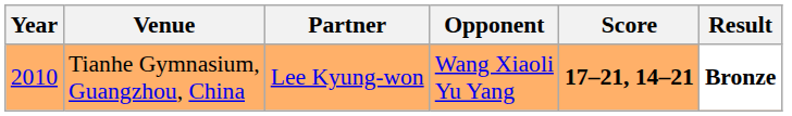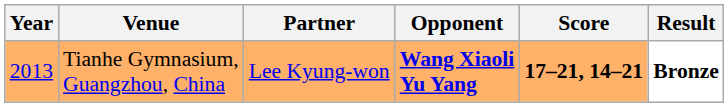 <table class="sortable wikitable" style="font-size: 90%;">
 <tr>
 <th>Year</th>
 <th>Venue</th>
 <th>Partner</th>
 <th>Opponent</th>
 <th>Score</th>
 <th>Result</th>
 </tr>
 <tr style="background:#FFB069">
-<td align="center"><a href='#'>2010</a></td>
+<td align="center"><a href='#'>2013</a></td>
 <td align="left">Tianhe Gymnasium,<br><a href='#'>Guangzhou</a>, <a href='#'>China</a></td>
 <td align="left"> <a href='#'>Lee Kyung-won</a></td>
-<td align="left"> <a href='#'>Wang Xiaoli</a><br> <a href='#'>Yu Yang</a></td>
+<td align="left"><strong> <a href='#'>Wang Xiaoli</a><br> <a href='#'>Yu Yang</a></strong></td>
 <td align="left"><strong>17–21, 14–21</strong></td>
 <td style="text-align:left; background:white"> <strong>Bronze</strong></td>
 </tr>
 </table>
